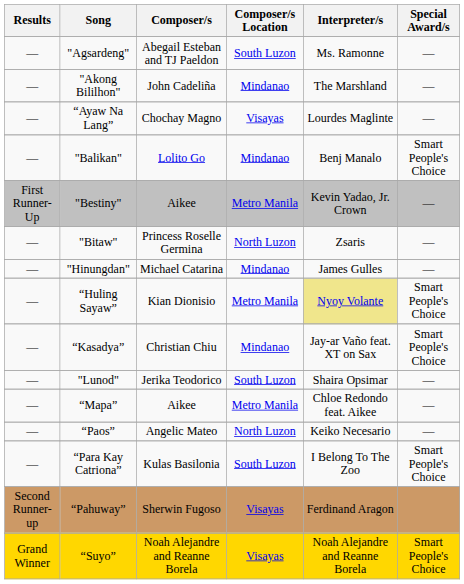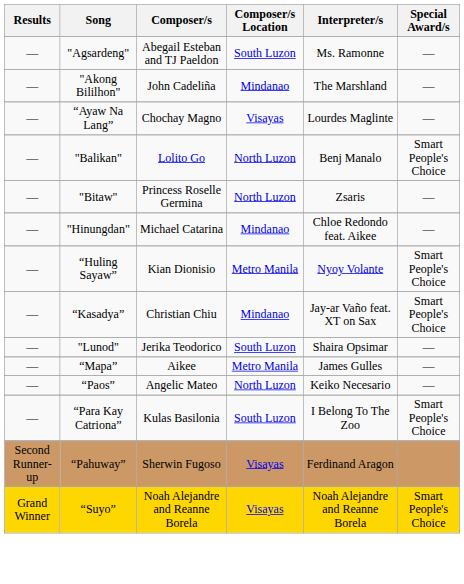 <table class="wikitable">
 <tr>
 <th>Results</th>
 <th>Song</th>
 <th>Composer/s</th>
 <th>Composer/s Location</th>
 <th>Interpreter/s</th>
 <th>Special Award/s</th>
 </tr>
 <tr>
 </tr>
 <tr>
 </tr>
 <tr>
 <td style="text-align: center;">—</td>
 <td style="text-align: center;">"Agsardeng"</td>
 <td style="text-align: center;">Abegail Esteban and TJ Paeldon</td>
 <td style="text-align: center;"><a href='#'>South Luzon</a></td>
 <td style="text-align: center;">Ms. Ramonne</td>
 <td style="text-align: center;">—</td>
 </tr>
 <tr>
 </tr>
 <tr>
 </tr>
 <tr>
 <td style="text-align: center;">—</td>
 <td style="text-align: center;">"Akong Bililhon"</td>
 <td style="text-align: center;">John Cadeliña</td>
 <td style="text-align: center;"><a href='#'>Mindanao</a></td>
 <td style="text-align: center;">The Marshland</td>
 <td style="text-align: center;">—</td>
 </tr>
 <tr>
 </tr>
 <tr>
 </tr>
 <tr>
 <td style="text-align: center;">—</td>
 <td style="text-align: center;">“Ayaw Na Lang”</td>
 <td style="text-align: center;">Chochay Magno</td>
 <td style="text-align: center;"><a href='#'>Visayas</a></td>
 <td style="text-align: center;">Lourdes Maglinte</td>
 <td style="text-align: center;">—</td>
 </tr>
 <tr>
 </tr>
 <tr>
 </tr>
 <tr>
 <td style="text-align: center;">—</td>
 <td style="text-align: center;">"Balikan"</td>
 <td style="text-align: center;"><a href='#'>Lolito Go</a></td>
-<td style="text-align: center;"><a href='#'>Mindanao</a></td>
+<td style="text-align: center;"><a href='#'>North Luzon</a></td>
 <td style="text-align: center;">Benj Manalo</td>
 <td style="text-align: center;">Smart People's Choice</td>
 </tr>
 <tr>
 </tr>
 <tr>
-</tr>
-<tr bgcolor="silver">
-<td style="text-align: center;">First Runner-Up</td>
-<td style="text-align: center;">"Bestiny"</td>
-<td style="text-align: center;">Aikee</td>
-<td style="text-align: center;"><a href='#'>Metro Manila</a></td>
-<td style="text-align: center;">Kevin Yadao, Jr. Crown</td>
-<td style="text-align: center;">—</td>
 </tr>
 <tr>
 </tr>
 <tr>
 </tr>
 <tr>
 <td style="text-align: center;">—</td>
 <td style="text-align: center;">"Bitaw"</td>
 <td style="text-align: center;">Princess Roselle Germina</td>
 <td style="text-align: center;"><a href='#'>North Luzon</a></td>
 <td style="text-align: center;">Zsaris</td>
 <td style="text-align: center;">—</td>
 </tr>
 <tr>
 </tr>
 <tr>
 </tr>
 <tr>
 <td style="text-align: center;">—</td>
 <td style="text-align: center;">"Hinungdan"</td>
 <td style="text-align: center;">Michael Catarina</td>
 <td style="text-align: center;"><a href='#'>Mindanao</a></td>
-<td style="text-align: center;">James Gulles</td>
+<td style="text-align: center;">Chloe Redondo feat. Aikee</td>
 <td style="text-align: center;">—</td>
 </tr>
 <tr>
 </tr>
 <tr>
 </tr>
 <tr>
 <td style="text-align: center;">—</td>
 <td style="text-align: center;">“Huling Sayaw”</td>
 <td style="text-align: center;">Kian Dionisio</td>
 <td style="text-align: center;"><a href='#'>Metro Manila</a></td>
-<td style="background: khaki; text-align: center;"><a href='#'>Nyoy Volante</a></td>
+<td style="text-align: center;"><a href='#'>Nyoy Volante</a></td>
 <td style="text-align: center;">Smart People's Choice</td>
 </tr>
 <tr>
 </tr>
 <tr>
 </tr>
 <tr>
 <td style="text-align: center;">—</td>
 <td style="text-align: center;">“Kasadya”</td>
 <td style="text-align: center;">Christian Chiu</td>
 <td style="text-align: center;"><a href='#'>Mindanao</a></td>
 <td style="text-align: center;">Jay-ar Vaño feat. XT on Sax</td>
 <td style="text-align: center;">Smart People's Choice</td>
 </tr>
 <tr>
 </tr>
 <tr>
 </tr>
 <tr>
 <td style="text-align: center;">—</td>
 <td style="text-align: center;">"Lunod"</td>
 <td style="text-align: center;">Jerika Teodorico</td>
 <td style="text-align: center;"><a href='#'>South Luzon</a></td>
 <td style="text-align: center;">Shaira Opsimar</td>
 <td style="text-align: center;">—</td>
 </tr>
 <tr>
 </tr>
 <tr>
 <td style="text-align: center;">—</td>
 <td style="text-align: center;">“Mapa”</td>
 <td style="text-align: center;">Aikee</td>
 <td style="text-align: center;"><a href='#'>Metro Manila</a></td>
-<td style="text-align: center;">Chloe Redondo feat. Aikee</td>
+<td style="text-align: center;">James Gulles</td>
 <td style="text-align: center;">—</td>
 </tr>
 <tr>
 </tr>
 <tr>
 <td style="text-align: center;">—</td>
 <td style="text-align: center;">“Paos”</td>
 <td style="text-align: center;">Angelic Mateo</td>
 <td style="text-align: center;"><a href='#'>North Luzon</a></td>
 <td style="text-align: center;">Keiko Necesario</td>
 <td style="text-align: center;">—</td>
 </tr>
 <tr>
 </tr>
 <tr>
 <td style="text-align: center;">—</td>
 <td style="text-align: center;">“Para Kay Catriona”</td>
 <td style="text-align: center;">Kulas Basilonia</td>
 <td style="text-align: center;"><a href='#'>South Luzon</a></td>
 <td style="text-align: center;">I Belong To The Zoo</td>
 <td style="text-align: center;">Smart People's Choice</td>
 </tr>
 <tr>
 </tr>
 <tr bgcolor="#CC9966">
 <td style="text-align: center;">Second Runner-up</td>
 <td style="text-align: center;">“Pahuway”</td>
 <td style="text-align: center;">Sherwin Fugoso</td>
 <td style="text-align: center;"><a href='#'>Visayas</a></td>
 <td style="text-align: center;">Ferdinand Aragon</td>
 <td style="text-align: center;"></td>
 </tr>
 <tr>
 </tr>
 <tr bgcolor="gold">
 <td style="text-align: center;">Grand Winner</td>
 <td style="text-align: center;">“Suyo”</td>
 <td style="text-align: center;">Noah Alejandre and Reanne Borela</td>
 <td style="text-align: center;"><a href='#'>Visayas</a></td>
 <td style="text-align: center;">Noah Alejandre and Reanne Borela</td>
 <td style="text-align: center;">Smart People's Choice</td>
 </tr>
 </table>
